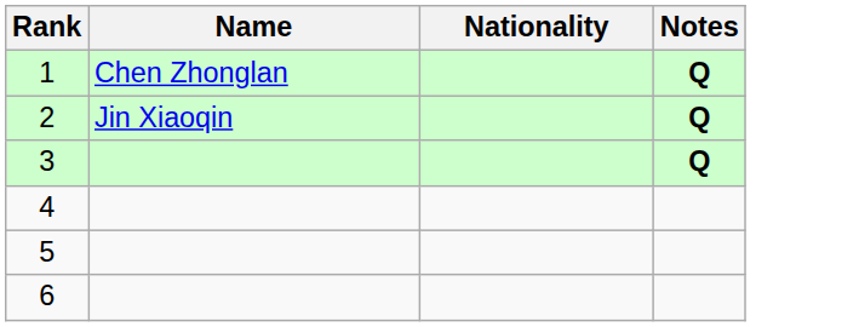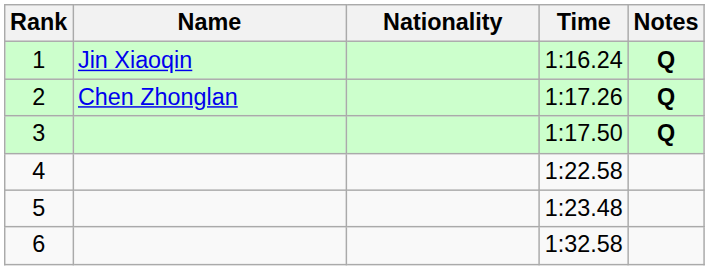 <table class="wikitable sortable" style="text-align:center">
 <tr>
 <th>Rank</th>
 <th style="width:180px">Name</th>
 <th style="width:125px">Nationality</th>
+<th>Time</th>
 <th>Notes</th>
 </tr>
 <tr style="background:#cfc;">
 <td>1</td>
-<td style="text-align:left;"><a href='#'>Chen Zhonglan</a></td>
+<td style="text-align:left;"><a href='#'>Jin Xiaoqin</a></td>
 <td style="text-align:left;"></td>
+<td>1:16.24</td>
 <td><strong>Q</strong></td>
 </tr>
 <tr style="background:#cfc;">
 <td>2</td>
-<td style="text-align:left;"><a href='#'>Jin Xiaoqin</a></td>
+<td style="text-align:left;"><a href='#'>Chen Zhonglan</a></td>
 <td style="text-align:left;"></td>
+<td>1:17.26</td>
 <td><strong>Q</strong></td>
 </tr>
 <tr style="background:#cfc;">
 <td>3</td>
 <td style="text-align:left;"></td>
 <td style="text-align:left;"></td>
+<td>1:17.50</td>
 <td><strong>Q</strong></td>
 </tr>
 <tr>
 <td>4</td>
 <td style="text-align:left;"></td>
 <td style="text-align:left;"></td>
+<td>1:22.58</td>
 <td></td>
 </tr>
 <tr>
 <td>5</td>
 <td style="text-align:left;"></td>
 <td style="text-align:left;"></td>
+<td>1:23.48</td>
 <td></td>
 </tr>
 <tr>
 <td>6</td>
 <td style="text-align:left;"></td>
 <td style="text-align:left;"></td>
+<td>1:32.58</td>
 <td></td>
 </tr>
 </table>
